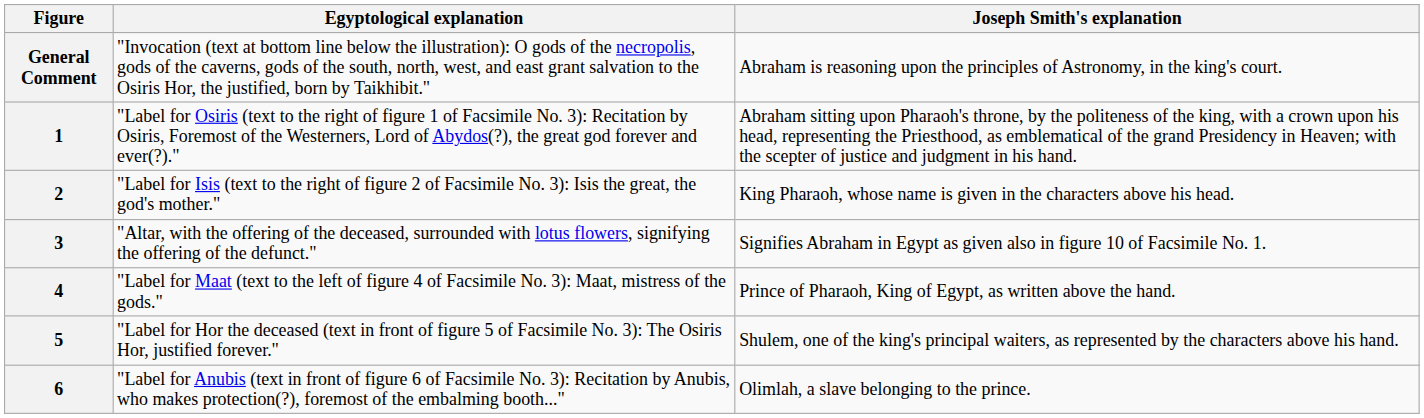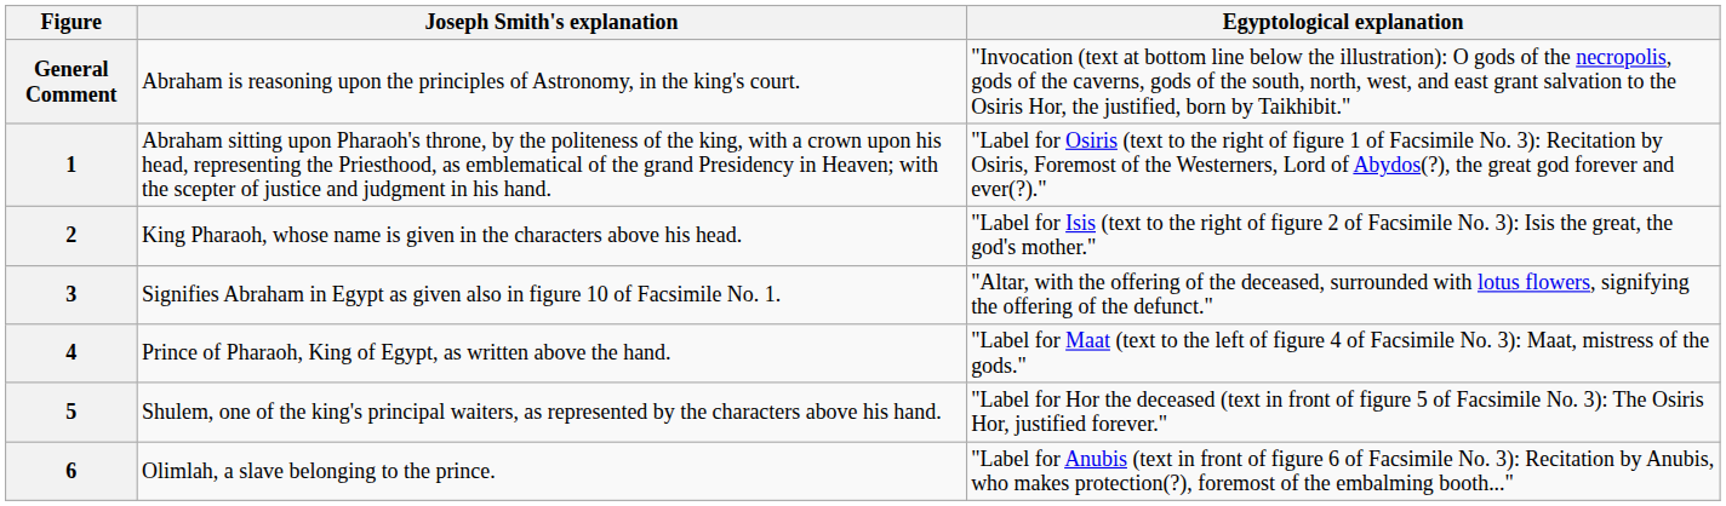 <table class="wikitable" style="margin: 1em auto 1em auto;">
 <tr>
 <th scope="col">Figure</th>
+<th scope="col">Joseph Smith's explanation</th>
 <th scope="col">Egyptological explanation</th>
-<th scope="col">Joseph Smith's explanation</th>
 </tr>
 <tr>
 <th scope="row">General Comment</th>
+<td>Abraham is reasoning upon the principles of Astronomy, in the king's court.</td>
 <td>"Invocation (text at bottom line below the illustration): O gods of the <a href='#'>necropolis</a>, gods of the caverns, gods of the south, north, west, and east grant salvation to the Osiris Hor, the justified, born by Taikhibit."</td>
-<td>Abraham is reasoning upon the principles of Astronomy, in the king's court.</td>
 </tr>
 <tr>
 <th scope="row">1</th>
+<td>Abraham sitting upon Pharaoh's throne, by the politeness of the king, with a crown upon his head, representing the Priesthood, as emblematical of the grand Presidency in Heaven; with the scepter of justice and judgment in his hand.</td>
 <td>"Label for <a href='#'>Osiris</a> (text to the right of figure 1 of Facsimile No. 3): Recitation by Osiris, Foremost of the Westerners, Lord of <a href='#'>Abydos</a>(?), the great god forever and ever(?)."</td>
-<td>Abraham sitting upon Pharaoh's throne, by the politeness of the king, with a crown upon his head, representing the Priesthood, as emblematical of the grand Presidency in Heaven; with the scepter of justice and judgment in his hand.</td>
 </tr>
 <tr>
 <th scope="row">2</th>
+<td>King Pharaoh, whose name is given in the characters above his head.</td>
 <td>"Label for <a href='#'>Isis</a> (text to the right of figure 2 of Facsimile No. 3): Isis the great, the god's mother."</td>
-<td>King Pharaoh, whose name is given in the characters above his head.</td>
 </tr>
 <tr>
 <th scope="row">3</th>
+<td>Signifies Abraham in Egypt as given also in figure 10 of Facsimile No. 1.</td>
 <td>"Altar, with the offering of the deceased, surrounded with <a href='#'>lotus flowers</a>, signifying the offering of the defunct."</td>
-<td>Signifies Abraham in Egypt as given also in figure 10 of Facsimile No. 1.</td>
 </tr>
 <tr>
 <th scope="row">4</th>
+<td>Prince of Pharaoh, King of Egypt, as written above the hand.</td>
 <td>"Label for <a href='#'>Maat</a> (text to the left of figure 4 of Facsimile No. 3): Maat, mistress of the gods."</td>
-<td>Prince of Pharaoh, King of Egypt, as written above the hand.</td>
 </tr>
 <tr>
 <th scope="row">5</th>
+<td>Shulem, one of the king's principal waiters, as represented by the characters above his hand.</td>
 <td>"Label for Hor the deceased (text in front of figure 5 of Facsimile No. 3): The Osiris Hor, justified forever."</td>
-<td>Shulem, one of the king's principal waiters, as represented by the characters above his hand.</td>
 </tr>
 <tr>
 <th scope="row">6</th>
+<td>Olimlah, a slave belonging to the prince.</td>
 <td>"Label for <a href='#'>Anubis</a> (text in front of figure 6 of Facsimile No. 3): Recitation by Anubis, who makes protection(?), foremost of the embalming booth..."</td>
-<td>Olimlah, a slave belonging to the prince.</td>
 </tr>
 </table>
